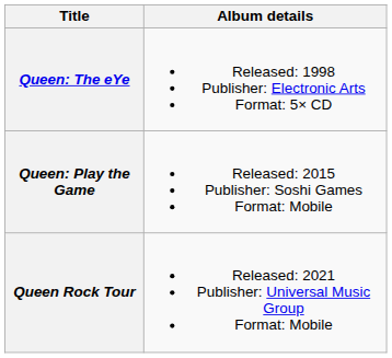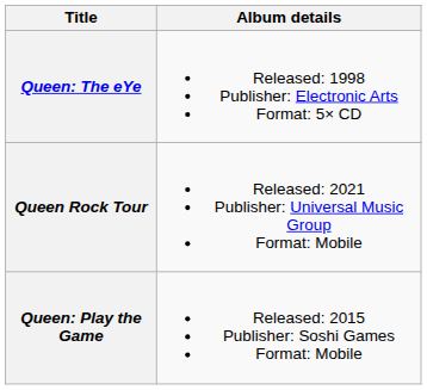 <table class="wikitable plainrowheaders" style="text-align:center;">
 <tr>
 <th scope="col" style="width:9em;">Title</th>
 <th scope="col" style="width:16em;">Album details</th>
 </tr>
 <tr>
 <th scope="row"><em><a href='#'>Queen: The eYe</a></em></th>
 <td><br><ul><li>Released: 1998</li><li>Publisher: <a href='#'>Electronic Arts</a></li><li>Format: 5× CD</li></ul></td>
 </tr>
 <tr>
+<th scope="row"><em>Queen Rock Tour</em></th>
+<td><br><ul><li>Released: 2021</li><li>Publisher: <a href='#'>Universal Music Group</a></li><li>Format: Mobile</li></ul></td>
+</tr>
+<tr>
 <th scope="row"><em>Queen: Play the Game</em></th>
 <td><br><ul><li>Released: 2015</li><li>Publisher: Soshi Games</li><li>Format: Mobile</li></ul></td>
 </tr>
-<tr>
-<th scope="row"><em>Queen Rock Tour</em></th>
-<td><br><ul><li>Released: 2021</li><li>Publisher: <a href='#'>Universal Music Group</a></li><li>Format: Mobile</li></ul></td>
-</tr>
 </table>
